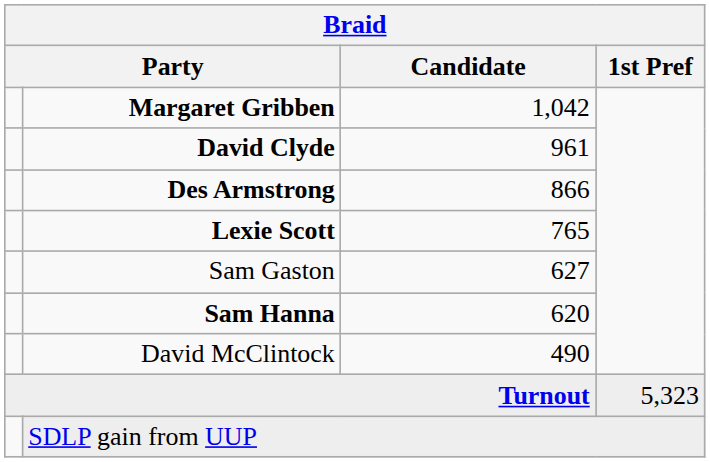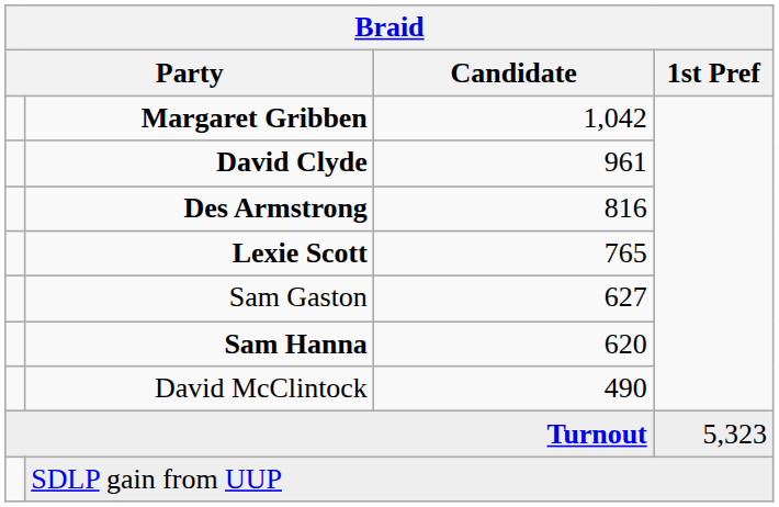 <table class="wikitable">
 <tr>
 <th colspan="4" align="center"><a href='#'>Braid</a></th>
 </tr>
 <tr>
 <th colspan="2" align="center" width=200>Party</th>
 <th width=150>Candidate</th>
 <th width=60>1st Pref</th>
 </tr>
 <tr>
 <td></td>
 <td align="right"><strong>Margaret Gribben</strong></td>
 <td align="right">1,042</td>
 </tr>
 <tr>
 <td></td>
 <td align="right"><strong>David Clyde</strong></td>
 <td align="right">961</td>
 </tr>
 <tr>
 <td></td>
 <td align="right"><strong>Des Armstrong</strong></td>
-<td align="right">866</td>
+<td align="right">816</td>
 </tr>
 <tr>
 <td></td>
 <td align="right"><strong>Lexie Scott</strong></td>
 <td align="right">765</td>
 </tr>
 <tr>
 <td></td>
 <td align="right">Sam Gaston</td>
 <td align="right">627</td>
 </tr>
 <tr>
 <td></td>
 <td align="right"><strong>Sam Hanna</strong></td>
 <td align="right">620</td>
 </tr>
 <tr>
 <td></td>
 <td align="right">David McClintock</td>
 <td align="right">490</td>
 </tr>
 <tr bgcolor="EEEEEE">
 <td colspan=3 align="right"><strong><a href='#'>Turnout</a></strong></td>
 <td align="right">5,323</td>
 </tr>
 <tr>
 <td bgcolor=></td>
 <td colspan=3 bgcolor="EEEEEE"><a href='#'>SDLP</a> gain from <a href='#'>UUP</a></td>
 </tr>
 </table>
